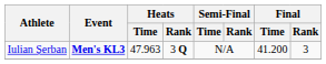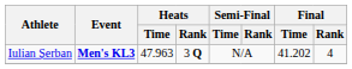 <table class="wikitable" style="font-size:90%">
 <tr>
 <th rowspan="2">Athlete</th>
 <th rowspan="2">Event</th>
 <th colspan="2">Heats</th>
 <th colspan="2">Semi-Final</th>
 <th colspan="2">Final</th>
 </tr>
 <tr>
 <th>Time</th>
 <th>Rank</th>
 <th>Time</th>
 <th>Rank</th>
 <th>Time</th>
 <th>Rank</th>
 </tr>
 <tr>
 <td><a href='#'>Iulian Șerban</a></td>
 <td><strong><a href='#'>Men's KL3</a></strong></td>
 <td align="center">47.963</td>
 <td align="center">3 <strong>Q</strong></td>
 <td align="center" colspan=2>N/A</td>
-<td align="center">41.200</td>
-<td align="center">3</td>
+<td align="center">41.202</td>
+<td align="center">4</td>
 </tr>
 <tr>
 </tr>
 </table>
